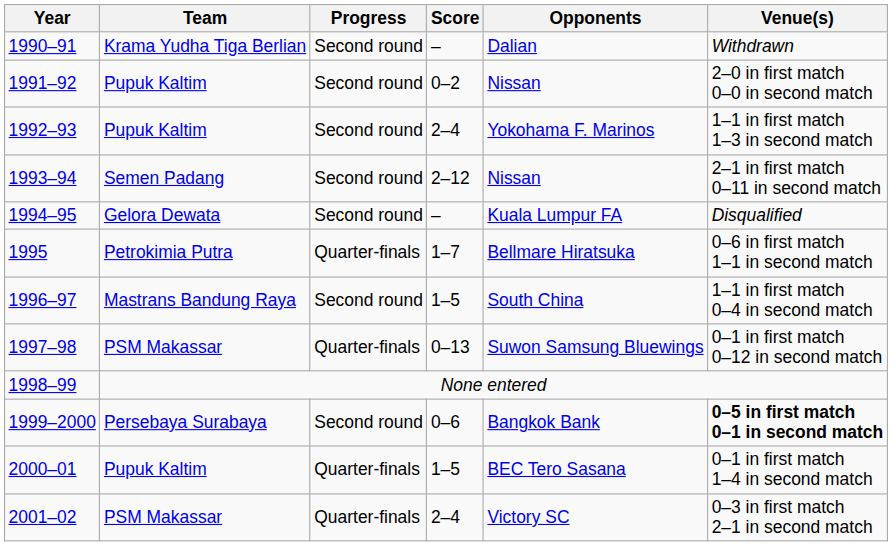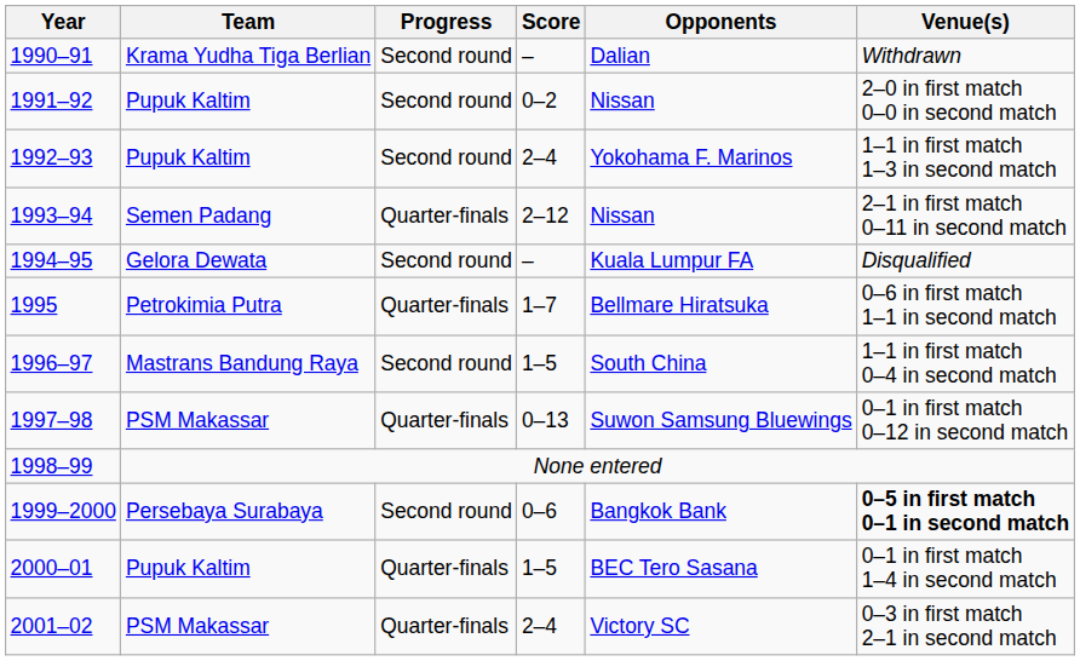 <table class="wikitable">
 <tr>
 <th>Year</th>
 <th>Team</th>
 <th>Progress</th>
 <th>Score</th>
 <th>Opponents</th>
 <th>Venue(s)</th>
 </tr>
 <tr>
 <td><a href='#'>1990–91</a></td>
 <td><a href='#'>Krama Yudha Tiga Berlian</a></td>
 <td>Second round</td>
 <td>–</td>
 <td> <a href='#'>Dalian</a></td>
 <td><em>Withdrawn</em></td>
 </tr>
 <tr>
 <td><a href='#'>1991–92</a></td>
 <td><a href='#'>Pupuk Kaltim</a></td>
 <td>Second round</td>
 <td>0–2</td>
 <td> <a href='#'>Nissan</a></td>
 <td>2–0 in first match<br>0–0 in second match</td>
 </tr>
 <tr>
 <td><a href='#'>1992–93</a></td>
 <td><a href='#'>Pupuk Kaltim</a></td>
 <td>Second round</td>
 <td>2–4</td>
 <td> <a href='#'>Yokohama F. Marinos</a></td>
 <td>1–1 in first match<br>1–3 in second match</td>
 </tr>
 <tr>
 <td><a href='#'>1993–94</a></td>
 <td><a href='#'>Semen Padang</a></td>
-<td>Second round</td>
+<td>Quarter-finals</td>
 <td>2–12</td>
 <td> <a href='#'>Nissan</a></td>
 <td>2–1 in first match<br>0–11 in second match</td>
 </tr>
 <tr>
 <td><a href='#'>1994–95</a></td>
 <td><a href='#'>Gelora Dewata</a></td>
 <td>Second round</td>
 <td>–</td>
 <td> <a href='#'>Kuala Lumpur FA</a></td>
 <td><em>Disqualified</em></td>
 </tr>
 <tr>
 <td><a href='#'>1995</a></td>
 <td><a href='#'>Petrokimia Putra</a></td>
 <td>Quarter-finals</td>
 <td>1–7</td>
 <td> <a href='#'>Bellmare Hiratsuka</a></td>
 <td>0–6 in first match<br>1–1 in second match</td>
 </tr>
 <tr>
 <td><a href='#'>1996–97</a></td>
 <td><a href='#'>Mastrans Bandung Raya</a></td>
 <td>Second round</td>
 <td>1–5</td>
 <td> <a href='#'>South China</a></td>
 <td>1–1 in first match<br>0–4 in second match</td>
 </tr>
 <tr>
 <td><a href='#'>1997–98</a></td>
 <td><a href='#'>PSM Makassar</a></td>
 <td>Quarter-finals</td>
 <td>0–13</td>
 <td> <a href='#'>Suwon Samsung Bluewings</a></td>
 <td>0–1 in first match<br>0–12 in second match</td>
 </tr>
 <tr>
 <td><a href='#'>1998–99</a></td>
 <td colspan=5 align=center><em>None entered</em></td>
 </tr>
 <tr>
 <td><a href='#'>1999–2000</a></td>
 <td><a href='#'>Persebaya Surabaya</a></td>
 <td>Second round</td>
 <td>0–6</td>
 <td> <a href='#'>Bangkok Bank</a></td>
 <td><strong>0–5 in first match<br>0–1 in second match</strong></td>
 </tr>
 <tr>
 <td><a href='#'>2000–01</a></td>
 <td><a href='#'>Pupuk Kaltim</a></td>
 <td>Quarter-finals</td>
 <td>1–5</td>
 <td> <a href='#'>BEC Tero Sasana</a></td>
 <td>0–1 in first match<br>1–4 in second match</td>
 </tr>
 <tr>
 <td><a href='#'>2001–02</a></td>
 <td><a href='#'>PSM Makassar</a></td>
 <td>Quarter-finals</td>
 <td>2–4</td>
 <td> <a href='#'>Victory SC</a></td>
 <td>0–3 in first match<br>2–1 in second match</td>
 </tr>
 </table>
